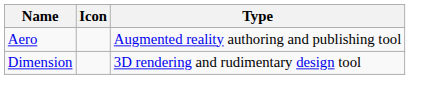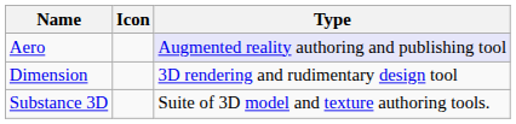 <table class="wikitable noresize">
 <tr>
 <th>Name</th>
 <th>Icon</th>
 <th>Type</th>
 </tr>
 <tr>
 <td><a href='#'>Aero</a></td>
 <td></td>
-<td><a href='#'>Augmented reality</a> authoring and publishing tool</td>
+<td style="background: lavender;"><a href='#'>Augmented reality</a> authoring and publishing tool</td>
 </tr>
 <tr>
 <td><a href='#'>Dimension</a></td>
 <td></td>
 <td><a href='#'>3D rendering</a> and rudimentary <a href='#'>design</a> tool</td>
 </tr>
+<tr>
+<td><a href='#'>Substance 3D</a></td>
+<td></td>
+<td>Suite of 3D <a href='#'>model</a> and <a href='#'>texture</a> authoring tools.</td>
+</tr>
 </table>
